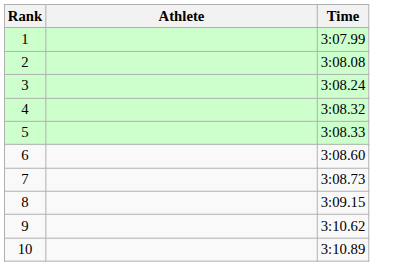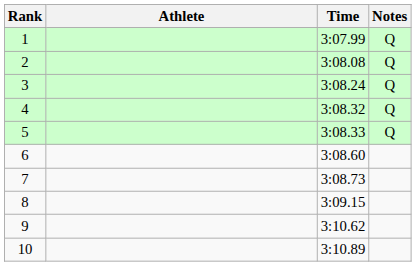 <table class="wikitable" style="text-align:center">
 <tr>
 <th>Rank</th>
 <th Style="width:18em">Athlete</th>
 <th>Time</th>
+<th>Notes</th>
 </tr>
 <tr style="background:#cfc">
 <td>1</td>
 <td style="text-align:left"></td>
 <td>3:07.99</td>
+<td>Q</td>
 </tr>
 <tr style="background:#cfc">
 <td>2</td>
 <td style="text-align:left"></td>
 <td>3:08.08</td>
+<td>Q</td>
 </tr>
 <tr style="background:#cfc">
 <td>3</td>
 <td style="text-align:left"></td>
 <td>3:08.24</td>
+<td>Q</td>
 </tr>
 <tr style="background:#cfc">
 <td>4</td>
 <td style="text-align:left"></td>
 <td>3:08.32</td>
+<td>Q</td>
 </tr>
 <tr style="background:#cfc">
 <td>5</td>
 <td style="text-align:left"></td>
 <td>3:08.33</td>
+<td>Q</td>
 </tr>
 <tr>
 <td>6</td>
 <td style="text-align:left"></td>
 <td>3:08.60</td>
+<td></td>
 </tr>
 <tr>
 <td>7</td>
 <td style="text-align:left"></td>
 <td>3:08.73</td>
+<td></td>
 </tr>
 <tr>
 <td>8</td>
 <td style="text-align:left"></td>
 <td>3:09.15</td>
+<td></td>
 </tr>
 <tr>
 <td>9</td>
 <td style="text-align:left"></td>
 <td>3:10.62</td>
+<td></td>
 </tr>
 <tr>
 <td>10</td>
 <td style="text-align:left"></td>
 <td>3:10.89</td>
+<td></td>
 </tr>
 </table>
